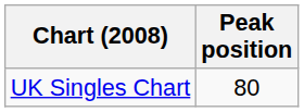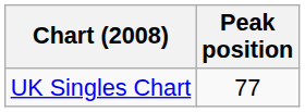 <table class="wikitable sortable">
 <tr>
 <th align="left">Chart (2008)</th>
 <th align="left">Peak<br>position</th>
 </tr>
 <tr>
 <td align="left"><a href='#'>UK Singles Chart</a></td>
-<td style="text-align:center;">80</td>
+<td style="text-align:center;">77</td>
 </tr>
 </table>
